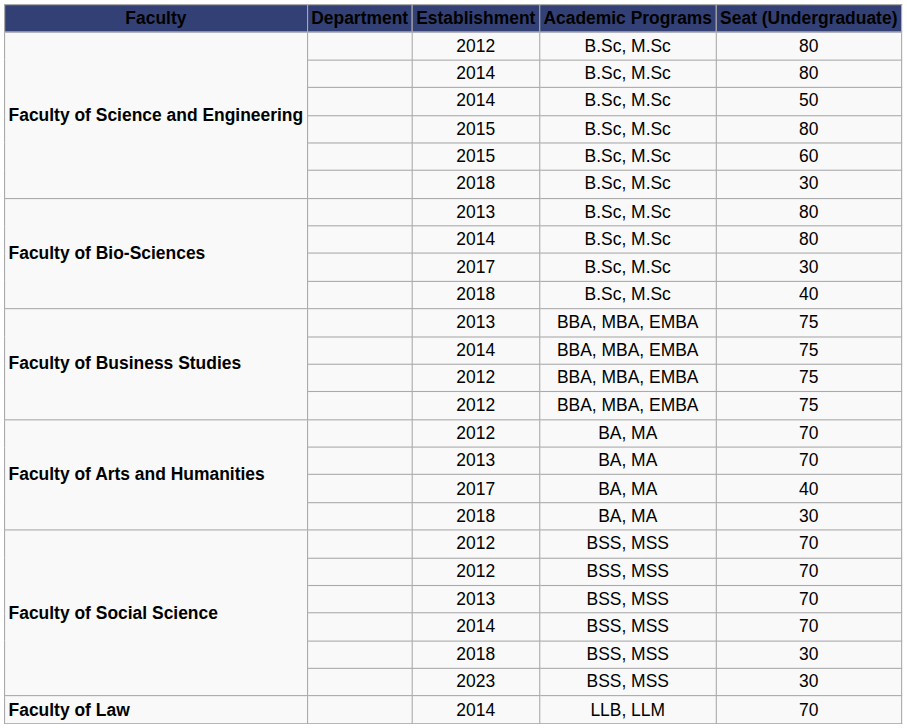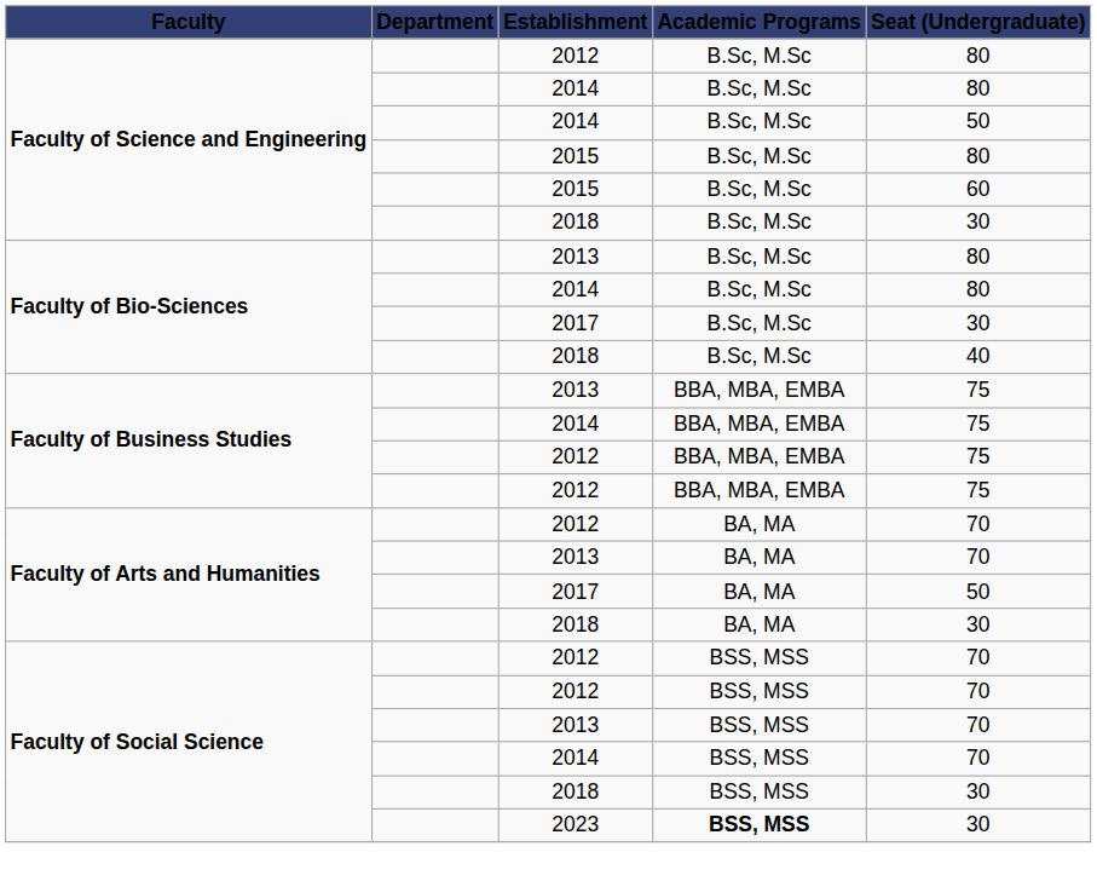 <table class = "wikitable">
 <tr>
 <th style='background: #334075'><span>Faculty</span></th>
 <th style='background: #334075'><span>Department</span></th>
 <th style="background: #334075"><span>Establishment</span></th>
 <th style="background: #334075"><span>Academic Programs</span></th>
 <th style="background: #334075"><span>Seat (Undergraduate)</span></th>
 </tr>
 <tr>
 <td rowspan=6><strong>Faculty of Science and Engineering</strong></td>
 <td></td>
 <td style="text-align:center;">2012</td>
 <td style="text-align:center;">B.Sc, M.Sc</td>
 <td style="text-align:center;">80</td>
 </tr>
 <tr>
 <td></td>
 <td style="text-align:center;">2014</td>
 <td style="text-align:center;">B.Sc, M.Sc</td>
 <td style="text-align:center;">80</td>
 </tr>
 <tr>
 <td></td>
 <td style="text-align:center;">2014</td>
 <td style="text-align:center;">B.Sc, M.Sc</td>
 <td style="text-align:center;">50</td>
 </tr>
 <tr>
 <td></td>
 <td style="text-align:center;">2015</td>
 <td style="text-align:center;">B.Sc, M.Sc</td>
 <td style="text-align:center;">80</td>
 </tr>
 <tr>
 <td></td>
 <td style="text-align:center;">2015</td>
 <td style="text-align:center;">B.Sc, M.Sc</td>
 <td style="text-align:center;">60</td>
 </tr>
 <tr>
 <td></td>
 <td style="text-align:center;">2018</td>
 <td style="text-align:center;">B.Sc, M.Sc</td>
 <td style="text-align:center;">30</td>
 </tr>
 <tr>
 <td rowspan=4><strong>Faculty of Bio-Sciences</strong></td>
 <td></td>
 <td style="text-align:center;">2013</td>
 <td style="text-align:center;">B.Sc, M.Sc</td>
 <td style="text-align:center;">80</td>
 </tr>
 <tr>
 <td></td>
 <td style="text-align:center;">2014</td>
 <td style="text-align:center;">B.Sc, M.Sc</td>
 <td style="text-align:center;">80</td>
 </tr>
 <tr>
 <td></td>
 <td style="text-align:center;">2017</td>
 <td style="text-align:center;">B.Sc, M.Sc</td>
 <td style="text-align:center;">30</td>
 </tr>
 <tr>
 <td></td>
 <td style="text-align:center;">2018</td>
 <td style="text-align:center;">B.Sc, M.Sc</td>
 <td style="text-align:center;">40</td>
 </tr>
 <tr>
 <td rowspan="4"><strong>Faculty of Business Studies</strong></td>
 <td></td>
 <td style="text-align:center;">2013</td>
 <td style="text-align:center;">BBA, MBA, EMBA</td>
 <td style="text-align:center;">75</td>
 </tr>
 <tr>
 <td></td>
 <td style="text-align:center;">2014</td>
 <td style="text-align:center;">BBA, MBA, EMBA</td>
 <td style="text-align:center;">75</td>
 </tr>
 <tr>
 <td></td>
 <td style="text-align:center;">2012</td>
 <td style="text-align:center;">BBA, MBA, EMBA</td>
 <td style="text-align:center;">75</td>
 </tr>
 <tr>
 <td></td>
 <td style="text-align:center;">2012</td>
 <td style="text-align:center;">BBA, MBA, EMBA</td>
 <td style="text-align:center;">75</td>
 </tr>
 <tr>
 <td rowspan="4"><strong>Faculty of Arts and Humanities</strong></td>
 <td></td>
 <td style="text-align:center;">2012</td>
 <td style="text-align:center;">BA, MA</td>
 <td style="text-align:center;">70</td>
 </tr>
 <tr>
 <td></td>
 <td style="text-align:center;">2013</td>
 <td style="text-align:center;">BA, MA</td>
 <td style="text-align:center;">70</td>
 </tr>
 <tr>
 <td></td>
 <td style="text-align:center;">2017</td>
 <td style="text-align:center;">BA, MA</td>
-<td style="text-align:center;">40</td>
+<td style="text-align:center;">50</td>
 </tr>
 <tr>
 <td></td>
 <td style="text-align:center;">2018</td>
 <td style="text-align:center;">BA, MA</td>
 <td style="text-align:center;">30</td>
 </tr>
 <tr>
 <td rowspan="6"><strong>Faculty of Social Science</strong></td>
 <td></td>
 <td style="text-align:center;">2012</td>
 <td style="text-align:center;">BSS, MSS</td>
 <td style="text-align:center;">70</td>
 </tr>
 <tr>
 <td></td>
 <td style="text-align:center;">2012</td>
 <td style="text-align:center;">BSS, MSS</td>
 <td style="text-align:center;">70</td>
 </tr>
 <tr>
 <td></td>
 <td style="text-align:center;">2013</td>
 <td style="text-align:center;">BSS, MSS</td>
 <td style="text-align:center;">70</td>
 </tr>
 <tr>
 <td></td>
 <td style="text-align:center;">2014</td>
 <td style="text-align:center;">BSS, MSS</td>
 <td style="text-align:center;">70</td>
 </tr>
 <tr>
 <td></td>
 <td style="text-align:center;">2018</td>
 <td style="text-align:center;">BSS, MSS</td>
 <td style="text-align:center;">30</td>
 </tr>
 <tr>
 <td><br></td>
 <td style="text-align:center;">2023</td>
-<td style="text-align:center;">BSS, MSS</td>
+<td style="text-align:center;"><strong>BSS, MSS</strong></td>
 <td style="text-align:center;">30</td>
-</tr>
-<tr>
-<td><strong>Faculty of Law</strong></td>
-<td></td>
-<td style="text-align:center;">2014</td>
-<td style="text-align:center;">LLB, LLM</td>
-<td style="text-align:center;">70</td>
 </tr>
 <tr>
 </tr>
 </table>
